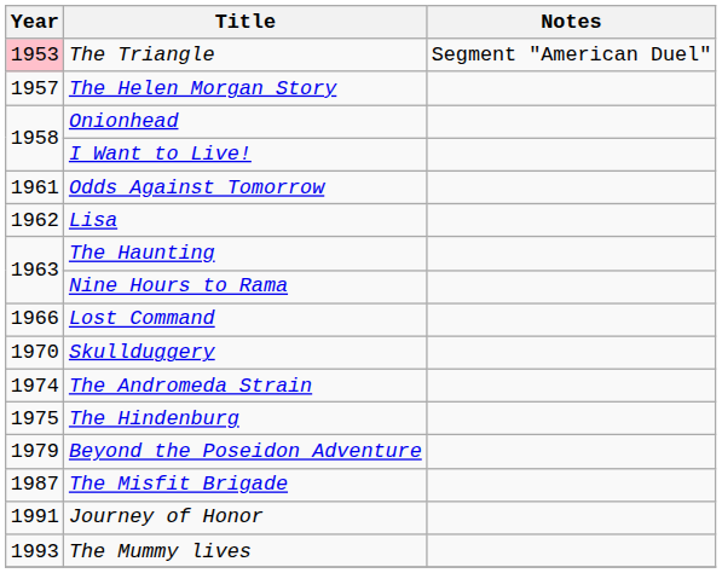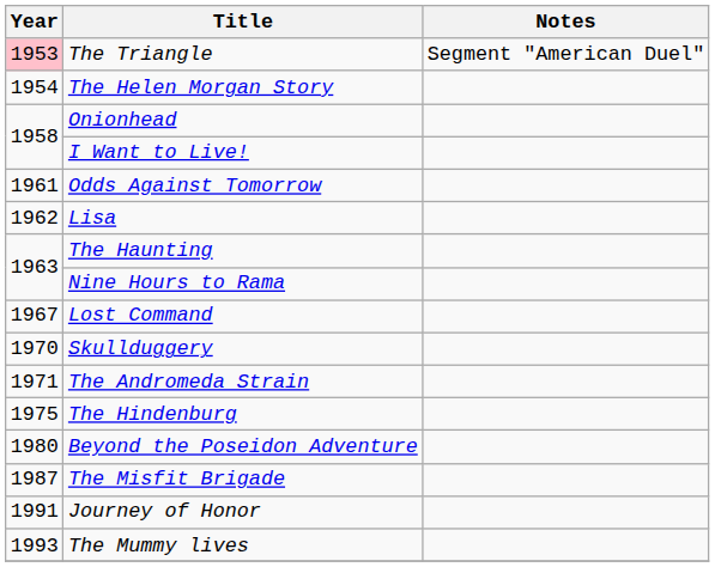 <table class="wikitable">
 <tr>
 <th>Year</th>
 <th>Title</th>
 <th>Notes</th>
 </tr>
 <tr>
 <td style="background: pink;">1953</td>
 <td><em>The Triangle</em></td>
 <td>Segment "American Duel"</td>
 </tr>
 <tr>
-<td>1957</td>
+<td>1954</td>
 <td><em><a href='#'>The Helen Morgan Story</a></em></td>
 <td></td>
 </tr>
 <tr>
 <td rowspan=2>1958</td>
 <td><em><a href='#'>Onionhead</a></em></td>
 <td></td>
 </tr>
 <tr>
 <td><em><a href='#'>I Want to Live!</a></em></td>
 <td></td>
 </tr>
 <tr>
 <td>1961</td>
 <td><em><a href='#'>Odds Against Tomorrow</a></em></td>
 <td></td>
 </tr>
 <tr>
 <td>1962</td>
 <td><em><a href='#'>Lisa</a></em></td>
 <td></td>
 </tr>
 <tr>
 <td rowspan=2>1963</td>
 <td><em><a href='#'>The Haunting</a></em></td>
 <td></td>
 </tr>
 <tr>
 <td><em><a href='#'>Nine Hours to Rama</a></em></td>
 <td></td>
 </tr>
 <tr>
-<td>1966</td>
+<td>1967</td>
 <td><em><a href='#'>Lost Command</a></em></td>
 <td></td>
 </tr>
 <tr>
 <td>1970</td>
 <td><em><a href='#'>Skullduggery</a></em></td>
 <td></td>
 </tr>
 <tr>
-<td>1974</td>
+<td>1971</td>
 <td><em><a href='#'>The Andromeda Strain</a></em></td>
 <td></td>
 </tr>
 <tr>
 <td>1975</td>
 <td><em><a href='#'>The Hindenburg</a></em></td>
 <td></td>
 </tr>
 <tr>
-<td>1979</td>
+<td>1980</td>
 <td><em><a href='#'>Beyond the Poseidon Adventure</a></em></td>
 <td></td>
 </tr>
 <tr>
 <td>1987</td>
 <td><em><a href='#'>The Misfit Brigade</a></em></td>
 <td></td>
 </tr>
 <tr>
 <td>1991</td>
 <td><em>Journey of Honor</em></td>
 <td></td>
 </tr>
 <tr>
 <td>1993</td>
 <td><em>The Mummy lives</em></td>
 <td></td>
 </tr>
 <tr>
 </tr>
 </table>
